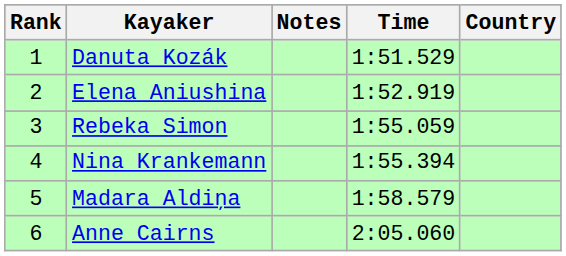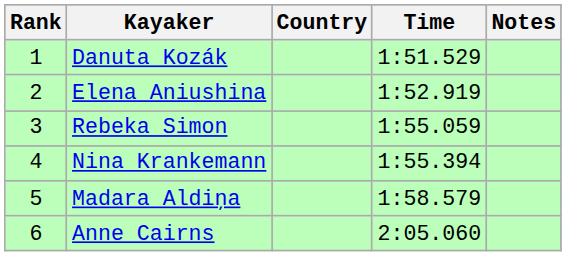 <table class="wikitable" style="text-align:center">
 <tr>
 <th>Rank</th>
 <th>Kayaker</th>
+<th>Country</th>
+<th>Time</th>
 <th>Notes</th>
-<th>Time</th>
-<th>Country</th>
 </tr>
 <tr bgcolor=bbffbb>
 <td>1</td>
 <td align="left"><a href='#'>Danuta Kozák</a></td>
+<td align="left"></td>
+<td>1:51.529</td>
 <td></td>
-<td>1:51.529</td>
-<td align="left"></td>
 </tr>
 <tr bgcolor=bbffbb>
 <td>2</td>
 <td align="left"><a href='#'>Elena Aniushina</a></td>
+<td align="left"></td>
+<td>1:52.919</td>
 <td></td>
-<td>1:52.919</td>
-<td align="left"></td>
 </tr>
 <tr bgcolor=bbffbb>
 <td>3</td>
 <td align="left"><a href='#'>Rebeka Simon</a></td>
+<td align="left"></td>
+<td>1:55.059</td>
 <td></td>
-<td>1:55.059</td>
-<td align="left"></td>
 </tr>
 <tr bgcolor=bbffbb>
 <td>4</td>
 <td align="left"><a href='#'>Nina Krankemann</a></td>
+<td align="left"></td>
+<td>1:55.394</td>
 <td></td>
-<td>1:55.394</td>
-<td align="left"></td>
 </tr>
 <tr bgcolor=bbffbb>
 <td>5</td>
 <td align="left"><a href='#'>Madara Aldiņa</a></td>
+<td align="left"></td>
+<td>1:58.579</td>
 <td></td>
-<td>1:58.579</td>
-<td align="left"></td>
 </tr>
 <tr bgcolor=bbffbb>
 <td>6</td>
 <td align="left"><a href='#'>Anne Cairns</a></td>
+<td align="left"></td>
+<td>2:05.060</td>
 <td></td>
-<td>2:05.060</td>
-<td align="left"></td>
 </tr>
 </table>
